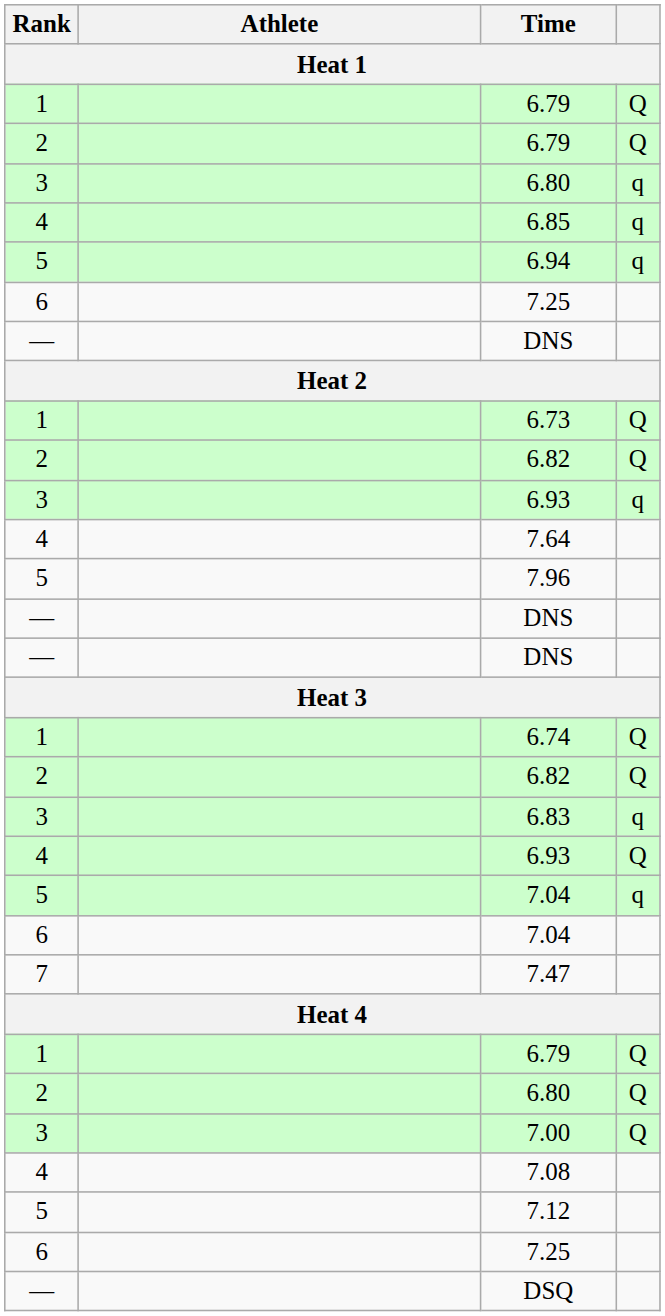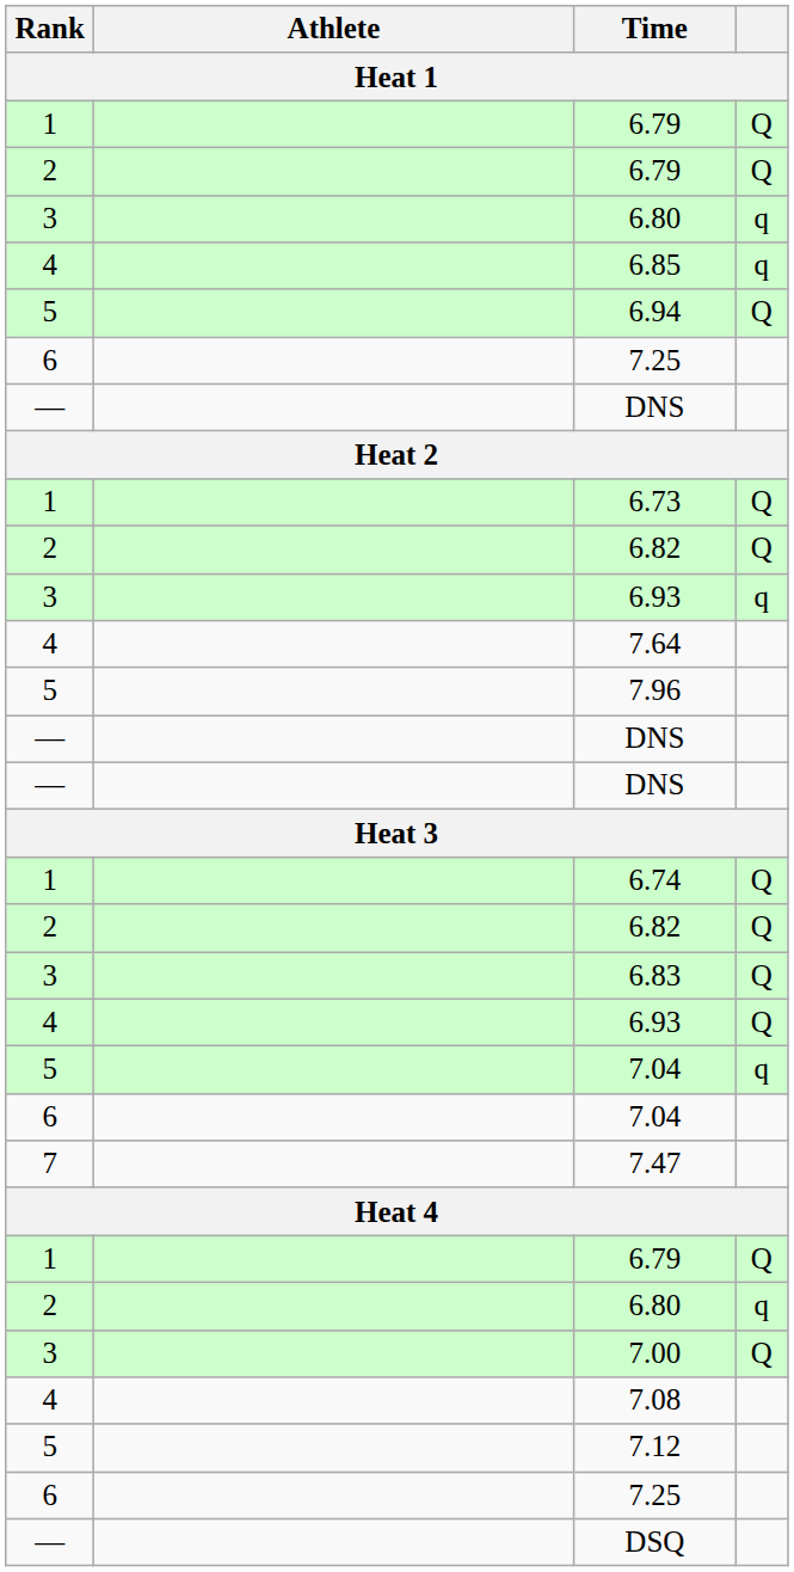 <table class=wikitable style="text-align:center">
 <tr>
 <th width=40>Rank</th>
 <th width=250>Athlete</th>
 <th width=80>Time</th>
 <th width=20></th>
 </tr>
 <tr>
 <th colspan=4>Heat 1</th>
 </tr>
 <tr bgcolor="ccffcc">
 <td>1</td>
 <td align=left></td>
 <td>6.79</td>
 <td>Q</td>
 </tr>
 <tr bgcolor="ccffcc">
 <td>2</td>
 <td align=left></td>
 <td>6.79</td>
 <td>Q</td>
 </tr>
 <tr bgcolor="ccffcc">
 <td>3</td>
 <td align=left></td>
 <td>6.80</td>
 <td>q</td>
 </tr>
 <tr bgcolor="ccffcc">
 <td>4</td>
 <td align=left></td>
 <td>6.85</td>
 <td>q</td>
 </tr>
 <tr bgcolor="ccffcc">
 <td>5</td>
 <td align=left></td>
 <td>6.94</td>
-<td>q</td>
+<td>Q</td>
 </tr>
 <tr>
 <td>6</td>
 <td align=left></td>
 <td>7.25</td>
 <td></td>
 </tr>
 <tr>
 <td>—</td>
 <td align=left></td>
 <td>DNS</td>
 <td></td>
 </tr>
 <tr>
 <th colspan=4>Heat 2</th>
 </tr>
 <tr bgcolor="ccffcc">
 <td>1</td>
 <td align=left></td>
 <td>6.73</td>
 <td>Q</td>
 </tr>
 <tr bgcolor="ccffcc">
 <td>2</td>
 <td align=left></td>
 <td>6.82</td>
 <td>Q</td>
 </tr>
 <tr bgcolor="ccffcc">
 <td>3</td>
 <td align=left></td>
 <td>6.93</td>
 <td>q</td>
 </tr>
 <tr>
 <td>4</td>
 <td align=left></td>
 <td>7.64</td>
 <td></td>
 </tr>
 <tr>
 <td>5</td>
 <td align=left></td>
 <td>7.96</td>
 <td></td>
 </tr>
 <tr>
 <td>—</td>
 <td align=left></td>
 <td>DNS</td>
 <td></td>
 </tr>
 <tr>
 <td>—</td>
 <td align=left></td>
 <td>DNS</td>
 <td></td>
 </tr>
 <tr>
 <th colspan=4>Heat 3</th>
 </tr>
 <tr bgcolor="ccffcc">
 <td>1</td>
 <td align=left></td>
 <td>6.74</td>
 <td>Q</td>
 </tr>
 <tr bgcolor="ccffcc">
 <td>2</td>
 <td align=left></td>
 <td>6.82</td>
 <td>Q</td>
 </tr>
 <tr bgcolor="ccffcc">
 <td>3</td>
 <td align=left></td>
 <td>6.83</td>
-<td>q</td>
+<td>Q</td>
 </tr>
 <tr bgcolor="ccffcc">
 <td>4</td>
 <td align=left></td>
 <td>6.93</td>
 <td>Q</td>
 </tr>
 <tr bgcolor="ccffcc">
 <td>5</td>
 <td align=left></td>
 <td>7.04</td>
 <td>q</td>
 </tr>
 <tr>
 <td>6</td>
 <td align=left></td>
 <td>7.04</td>
 <td></td>
 </tr>
 <tr>
 <td>7</td>
 <td align=left></td>
 <td>7.47</td>
 <td></td>
 </tr>
 <tr>
 <th colspan=4>Heat 4</th>
 </tr>
 <tr bgcolor="ccffcc">
 <td>1</td>
 <td align=left></td>
 <td>6.79</td>
 <td>Q</td>
 </tr>
 <tr bgcolor="ccffcc">
 <td>2</td>
 <td align=left></td>
 <td>6.80</td>
-<td>Q</td>
+<td>q</td>
 </tr>
 <tr bgcolor="ccffcc">
 <td>3</td>
 <td align=left></td>
 <td>7.00</td>
 <td>Q</td>
 </tr>
 <tr>
 <td>4</td>
 <td align=left></td>
 <td>7.08</td>
 <td></td>
 </tr>
 <tr>
 <td>5</td>
 <td align=left></td>
 <td>7.12</td>
 <td></td>
 </tr>
 <tr>
 <td>6</td>
 <td align=left></td>
 <td>7.25</td>
 <td></td>
 </tr>
 <tr>
 <td>—</td>
 <td align=left></td>
 <td>DSQ</td>
 <td></td>
 </tr>
 </table>
